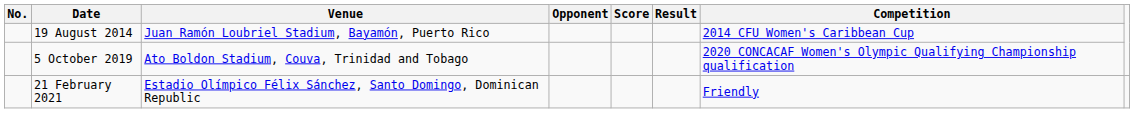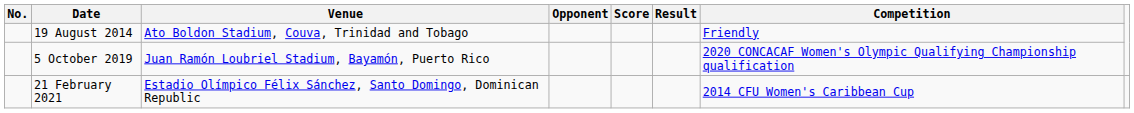 <table class="wikitable">
 <tr>
 <th>No.</th>
 <th>Date</th>
 <th>Venue</th>
 <th>Opponent</th>
 <th>Score</th>
 <th>Result</th>
 <th>Competition</th>
 </tr>
 <tr>
 <td></td>
 <td>19 August 2014</td>
-<td><a href='#'>Juan Ramón Loubriel Stadium</a>, <a href='#'>Bayamón</a>, Puerto Rico</td>
+<td><a href='#'>Ato Boldon Stadium</a>, <a href='#'>Couva</a>, Trinidad and Tobago</td>
 <td></td>
 <td></td>
 <td></td>
-<td><a href='#'>2014 CFU Women's Caribbean Cup</a></td>
+<td><a href='#'>Friendly</a></td>
 </tr>
 <tr>
 <td></td>
 <td>5 October 2019</td>
-<td><a href='#'>Ato Boldon Stadium</a>, <a href='#'>Couva</a>, Trinidad and Tobago</td>
+<td><a href='#'>Juan Ramón Loubriel Stadium</a>, <a href='#'>Bayamón</a>, Puerto Rico</td>
 <td></td>
 <td></td>
 <td></td>
 <td><a href='#'>2020 CONCACAF Women's Olympic Qualifying Championship qualification</a></td>
 </tr>
 <tr>
 <td></td>
 <td>21 February 2021</td>
 <td><a href='#'>Estadio Olímpico Félix Sánchez</a>, <a href='#'>Santo Domingo</a>, Dominican Republic</td>
 <td></td>
 <td></td>
 <td></td>
-<td><a href='#'>Friendly</a></td>
+<td><a href='#'>2014 CFU Women's Caribbean Cup</a></td>
 <td></td>
 </tr>
 </table>
